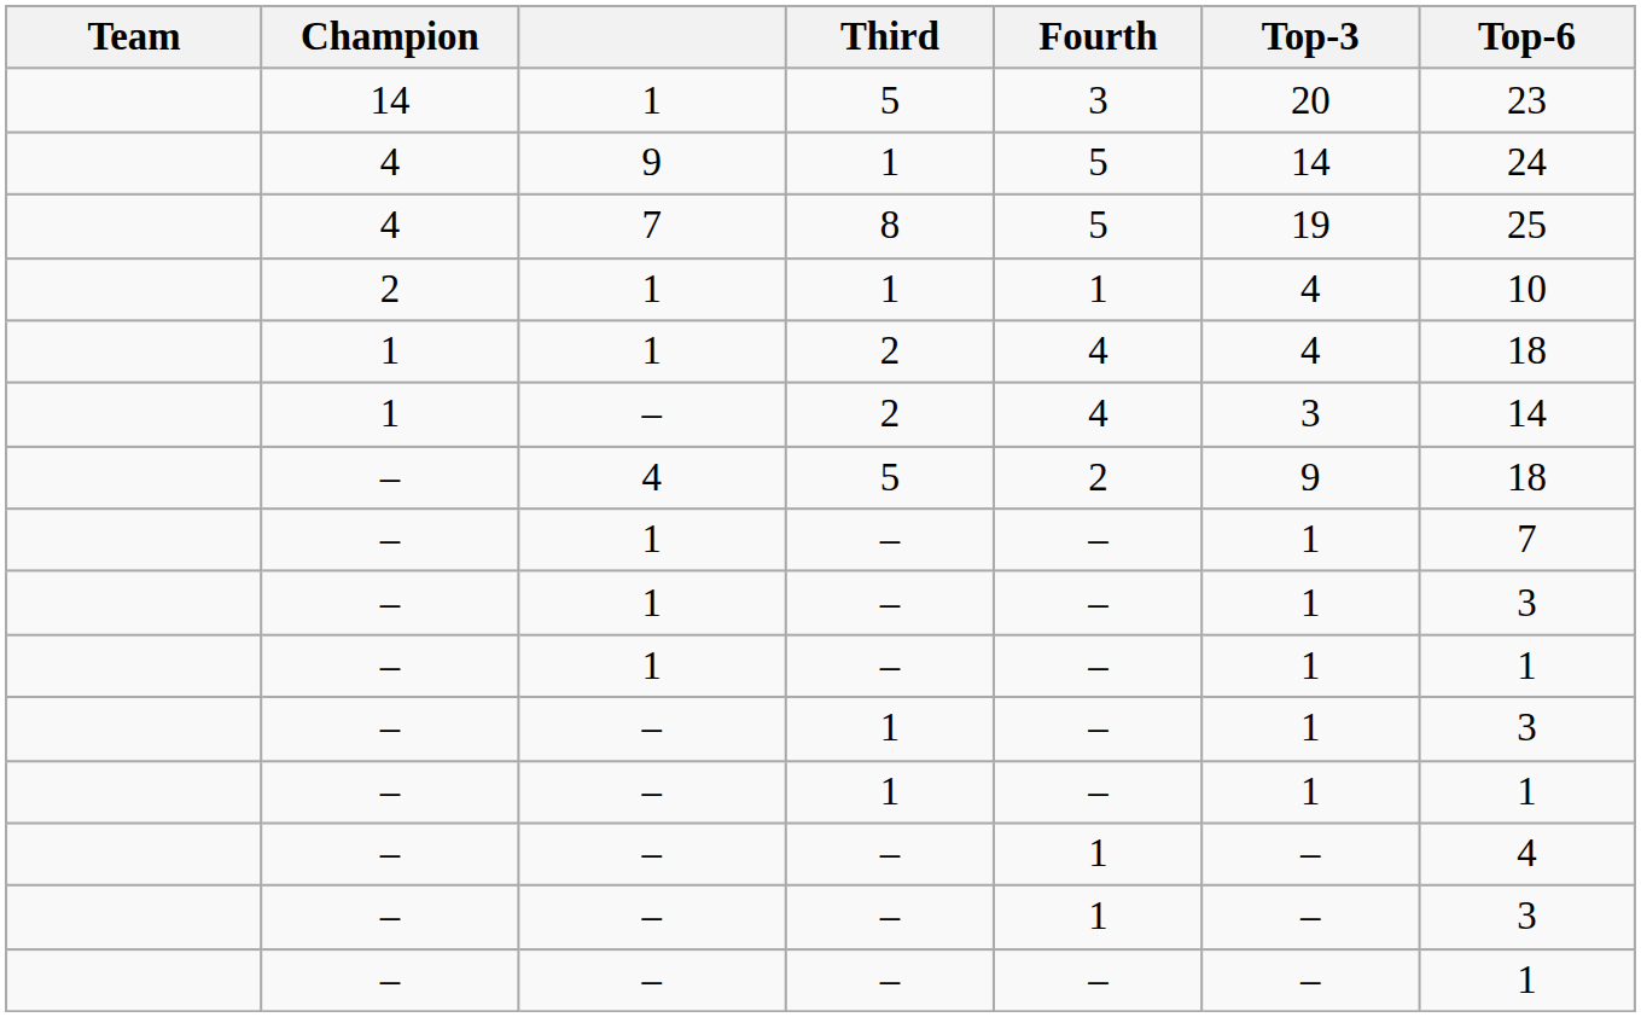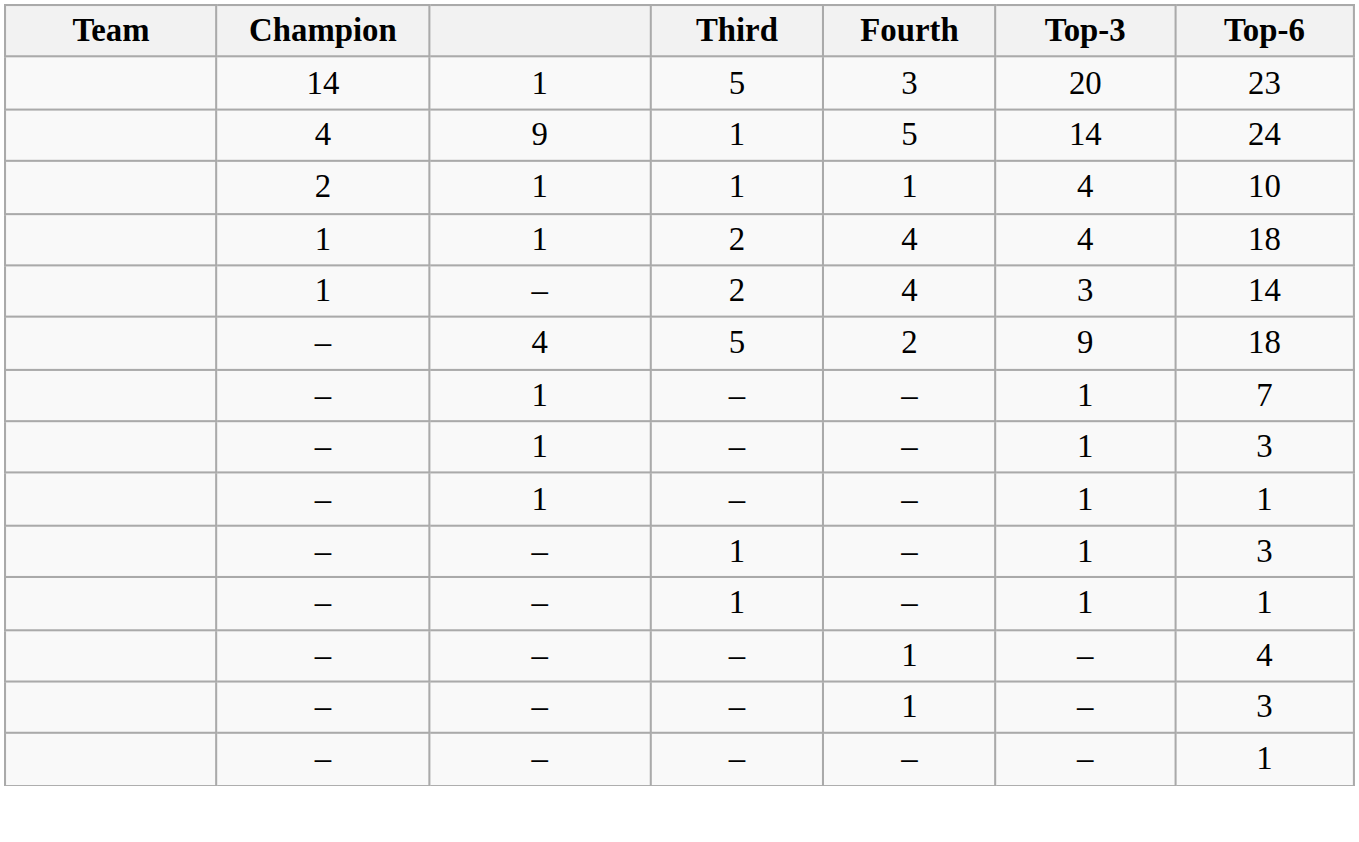 <table class="wikitable sortable" style="text-align:center;">
 <tr>
 <th style="width:6.0em;">Team</th>
 <th style="width:6.0em;">Champion</th>
 <th style="width:6.3em;"></th>
 <th style="width:4.8em;">Third</th>
 <th style="width:4.8em;">Fourth</th>
 <th style="width:5.0em;">Top-3 </th>
 <th style="width:5.0em;">Top-6 </th>
 </tr>
 <tr>
 <td align=left></td>
 <td>14</td>
 <td>1</td>
 <td>5</td>
 <td>3</td>
 <td>20</td>
 <td>23</td>
 </tr>
 <tr>
 <td align=left></td>
 <td>4</td>
 <td>9</td>
 <td>1</td>
 <td>5</td>
 <td>14</td>
 <td>24</td>
-</tr>
-<tr>
-<td align=left></td>
-<td>4</td>
-<td>7</td>
-<td>8</td>
-<td>5</td>
-<td>19</td>
-<td>25</td>
 </tr>
 <tr>
 <td align="left"></td>
 <td>2</td>
 <td>1</td>
 <td>1</td>
 <td>1</td>
 <td>4</td>
 <td>10</td>
 </tr>
 <tr>
 <td align=left></td>
 <td>1</td>
 <td>1</td>
 <td>2</td>
 <td>4</td>
 <td>4</td>
 <td>18</td>
 </tr>
 <tr>
 <td align=left></td>
 <td>1</td>
 <td>–</td>
 <td>2</td>
 <td>4</td>
 <td>3</td>
 <td>14</td>
 </tr>
 <tr>
 <td align="left"></td>
 <td>–</td>
 <td>4</td>
 <td>5</td>
 <td>2</td>
 <td>9</td>
 <td>18</td>
 </tr>
 <tr>
 <td align="left"></td>
 <td>–</td>
 <td>1</td>
 <td>–</td>
 <td>–</td>
 <td>1</td>
 <td>7</td>
 </tr>
 <tr>
 <td align="left"></td>
 <td>–</td>
 <td>1</td>
 <td>–</td>
 <td>–</td>
 <td>1</td>
 <td>3</td>
 </tr>
 <tr>
 <td align="left"></td>
 <td>–</td>
 <td>1</td>
 <td>–</td>
 <td>–</td>
 <td>1</td>
 <td>1</td>
 </tr>
 <tr>
 <td align="left"></td>
 <td>–</td>
 <td>–</td>
 <td>1</td>
 <td>–</td>
 <td>1</td>
 <td>3</td>
 </tr>
 <tr>
 <td align="left"></td>
 <td>–</td>
 <td>–</td>
 <td>1</td>
 <td>–</td>
 <td>1</td>
 <td>1</td>
 </tr>
 <tr>
 <td align="left"></td>
 <td –>–</td>
 <td>–</td>
 <td>–</td>
 <td>1</td>
 <td>–</td>
 <td>4</td>
 </tr>
 <tr>
 <td align=left></td>
 <td>–</td>
 <td>–</td>
 <td>–</td>
 <td>1</td>
 <td>–</td>
 <td>3</td>
 </tr>
 <tr>
 <td align=left></td>
 <td>–</td>
 <td>–</td>
 <td>–</td>
 <td>–</td>
 <td>–</td>
 <td>1</td>
 </tr>
 </table>
